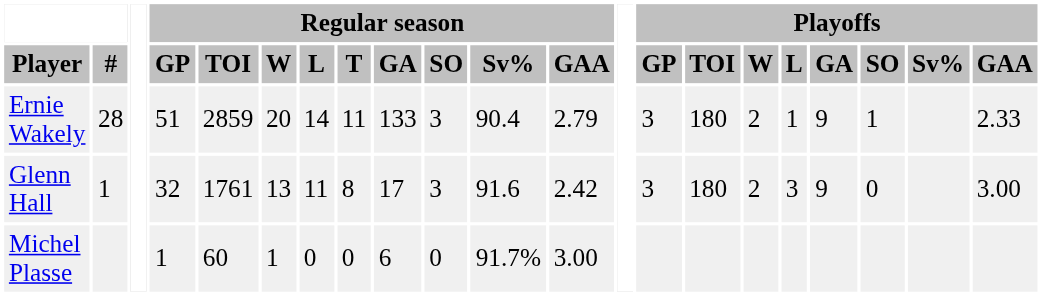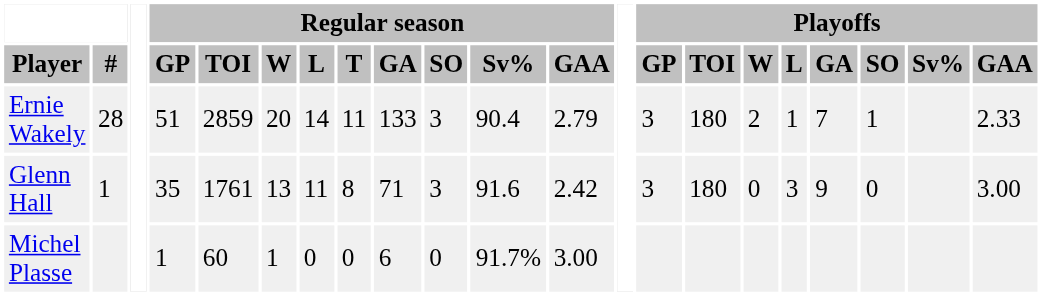 <table BORDER="0" CELLPADDING="3" CELLSPACING="2" ID="Table1">
 <tr ALIGN="center" bgcolor="#c0c0c0">
 <th ALIGN="center" colspan="2" bgcolor="#ffffff"> </th>
 <th ALIGN="center" rowspan="99" bgcolor="#ffffff"> </th>
 <th ALIGN="center" colspan="9">Regular season</th>
 <th ALIGN="center" rowspan="99" bgcolor="#ffffff"> </th>
 <th ALIGN="center" colspan="8">Playoffs</th>
 </tr>
 <tr ALIGN="center" bgcolor="#c0c0c0">
 <th ALIGN="center">Player</th>
 <th ALIGN="center">#</th>
 <th ALIGN="center">GP</th>
 <th ALIGN="center">TOI</th>
 <th ALIGN="center">W</th>
 <th ALIGN="center">L</th>
 <th ALIGN="center">T</th>
 <th ALIGN="center">GA</th>
 <th ALIGN="center">SO</th>
 <th ALIGN="center">Sv%</th>
 <th ALIGN="center">GAA</th>
 <th ALIGN="center">GP</th>
 <th ALIGN="center">TOI</th>
 <th ALIGN="center">W</th>
 <th ALIGN="center">L</th>
 <th ALIGN="center">GA</th>
 <th ALIGN="center">SO</th>
 <th ALIGN="center">Sv%</th>
 <th ALIGN="center">GAA</th>
 </tr>
 <tr bgcolor="#f0f0f0">
 <td><a href='#'>Ernie Wakely</a></td>
 <td>28</td>
 <td>51</td>
 <td>2859</td>
 <td>20</td>
 <td>14</td>
 <td>11</td>
 <td>133</td>
 <td>3</td>
 <td>90.4</td>
 <td>2.79</td>
 <td>3</td>
 <td>180</td>
 <td>2</td>
 <td>1</td>
-<td>9</td>
+<td>7</td>
 <td>1</td>
 <td></td>
 <td>2.33</td>
 </tr>
 <tr bgcolor="#f0f0f0">
 <td><a href='#'>Glenn Hall</a></td>
 <td>1</td>
-<td>32</td>
+<td>35</td>
 <td>1761</td>
 <td>13</td>
 <td>11</td>
 <td>8</td>
-<td>17</td>
+<td>71</td>
 <td>3</td>
 <td>91.6</td>
 <td>2.42</td>
 <td>3</td>
 <td>180</td>
-<td>2</td>
+<td>0</td>
 <td>3</td>
 <td>9</td>
 <td>0</td>
 <td></td>
 <td>3.00</td>
 </tr>
 <tr bgcolor="#f0f0f0">
 <td><a href='#'>Michel Plasse</a></td>
 <td></td>
 <td>1</td>
 <td>60</td>
 <td>1</td>
 <td>0</td>
 <td>0</td>
 <td>6</td>
 <td>0</td>
 <td>91.7%</td>
 <td>3.00</td>
 <td></td>
 <td></td>
 <td></td>
 <td></td>
 <td></td>
 <td></td>
 <td></td>
 <td></td>
 </tr>
 </table>
